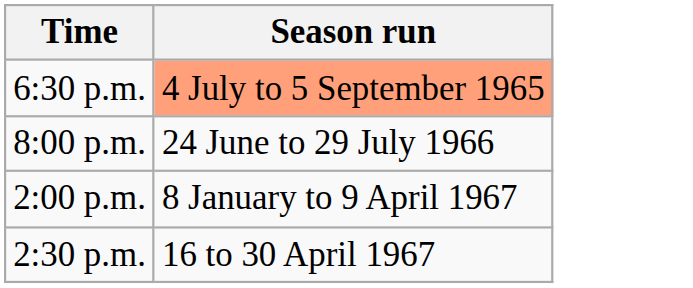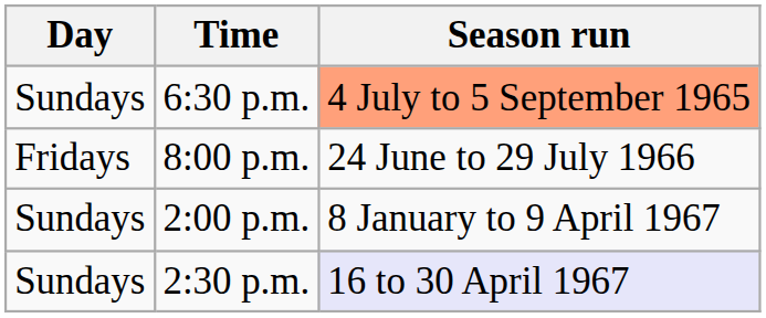 <table class="wikitable">
 <tr>
+<th>Day</th>
 <th>Time</th>
 <th>Season run</th>
 </tr>
 <tr>
+<td>Sundays</td>
 <td>6:30 p.m.</td>
 <td style="background: lightsalmon;">4 July to 5 September 1965</td>
 </tr>
 <tr>
+<td>Fridays</td>
 <td>8:00 p.m.</td>
 <td>24 June to 29 July 1966</td>
 </tr>
 <tr>
+<td>Sundays</td>
 <td>2:00 p.m.</td>
 <td>8 January to 9 April 1967</td>
 </tr>
 <tr>
+<td>Sundays</td>
 <td>2:30 p.m.</td>
-<td>16 to 30 April 1967</td>
+<td style="background: lavender;">16 to 30 April 1967</td>
 </tr>
 </table>
